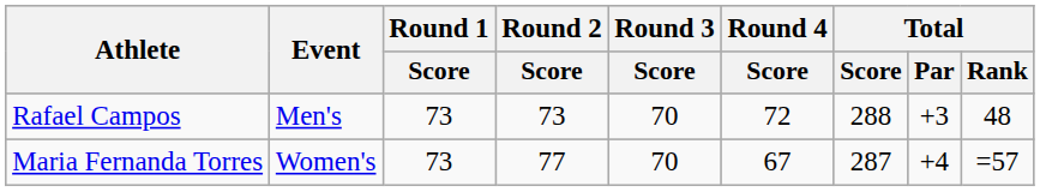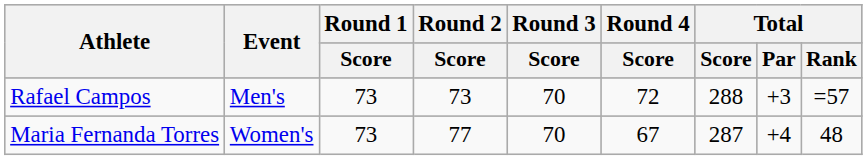 <table class=wikitable style=font-size:90%;text-align:center>
 <tr>
 <th rowspan=2>Athlete</th>
 <th rowspan=2>Event</th>
 <th>Round 1</th>
 <th>Round 2</th>
 <th>Round 3</th>
 <th>Round 4</th>
 <th colspan=3>Total</th>
 </tr>
 <tr style=font-size:95%>
 <th>Score</th>
 <th>Score</th>
 <th>Score</th>
 <th>Score</th>
 <th>Score</th>
 <th>Par</th>
 <th>Rank</th>
 </tr>
 <tr>
 <td align=left><a href='#'>Rafael Campos</a></td>
 <td align=left><a href='#'>Men's</a></td>
 <td>73</td>
 <td>73</td>
 <td>70</td>
 <td>72</td>
 <td>288</td>
 <td>+3</td>
-<td>48</td>
+<td>=57</td>
 </tr>
 <tr>
 <td align=left><a href='#'>Maria Fernanda Torres</a></td>
 <td align=left><a href='#'>Women's</a></td>
 <td>73</td>
 <td>77</td>
 <td>70</td>
 <td>67</td>
 <td>287</td>
 <td>+4</td>
-<td>=57</td>
+<td>48</td>
 </tr>
 </table>
